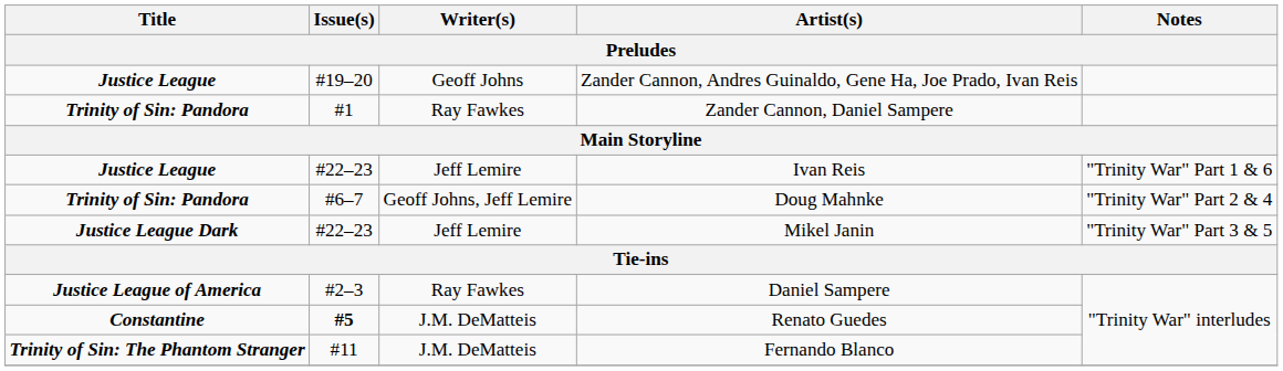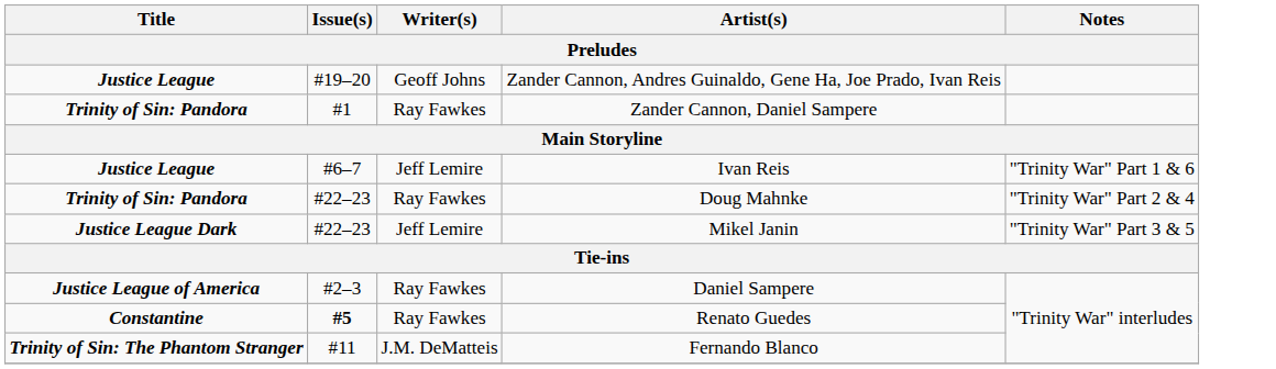 <table class="wikitable" style="text-align: center">
 <tr>
 <th>Title</th>
 <th>Issue(s)</th>
 <th>Writer(s)</th>
 <th>Artist(s)</th>
 <th>Notes</th>
 </tr>
 <tr>
 <th colspan="5">Preludes</th>
 </tr>
 <tr>
 <td><strong><em>Justice League</em></strong></td>
 <td>#19–20</td>
 <td>Geoff Johns</td>
 <td>Zander Cannon, Andres Guinaldo, Gene Ha, Joe Prado, Ivan Reis</td>
 <td></td>
 </tr>
 <tr>
 <td><strong><em>Trinity of Sin: Pandora</em></strong></td>
 <td>#1</td>
 <td>Ray Fawkes</td>
 <td>Zander Cannon, Daniel Sampere</td>
 <td></td>
 </tr>
 <tr>
 <th colspan="5">Main Storyline</th>
 </tr>
 <tr>
 <td><strong><em>Justice League</em></strong></td>
-<td>#22–23</td>
+<td>#6–7</td>
 <td>Jeff Lemire</td>
 <td>Ivan Reis</td>
 <td>"Trinity War" Part 1 & 6</td>
 </tr>
 <tr>
 <td><strong><em>Trinity of Sin: Pandora</em></strong></td>
-<td>#6–7</td>
-<td>Geoff Johns, Jeff Lemire</td>
+<td>#22–23</td>
+<td>Ray Fawkes</td>
 <td>Doug Mahnke</td>
 <td>"Trinity War" Part 2 & 4</td>
 </tr>
 <tr>
 <td><strong><em>Justice League Dark</em></strong></td>
 <td>#22–23</td>
 <td>Jeff Lemire</td>
 <td>Mikel Janin</td>
 <td>"Trinity War" Part 3 & 5</td>
 </tr>
 <tr>
 <th colspan="5"><strong>Tie-ins</strong></th>
 </tr>
 <tr>
 <td><strong><em>Justice League of America</em></strong></td>
 <td>#2–3</td>
 <td>Ray Fawkes</td>
 <td>Daniel Sampere</td>
 <td rowspan="3">"Trinity War" interludes</td>
 </tr>
 <tr>
 <td><strong><em>Constantine</em></strong></td>
 <td><strong>#5</strong></td>
-<td>J.M. DeMatteis</td>
+<td>Ray Fawkes</td>
 <td>Renato Guedes</td>
 </tr>
 <tr>
 <td><strong><em>Trinity of Sin: The Phantom Stranger</em></strong></td>
 <td>#11</td>
 <td>J.M. DeMatteis</td>
 <td>Fernando Blanco</td>
 </tr>
 <tr>
 </tr>
 </table>
